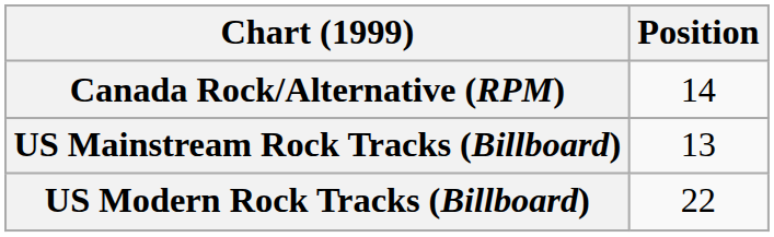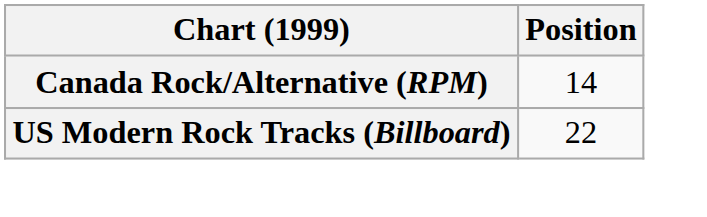 <table class="wikitable sortable plainrowheaders" style="text-align:center">
 <tr>
 <th>Chart (1999)</th>
 <th>Position</th>
 </tr>
 <tr>
 <th scope="row">Canada Rock/Alternative (<em>RPM</em>)</th>
 <td>14</td>
 </tr>
 <tr>
-<th scope="row">US Mainstream Rock Tracks (<em>Billboard</em>)</th>
-<td>13</td>
-</tr>
-<tr>
 <th scope="row">US Modern Rock Tracks (<em>Billboard</em>)</th>
 <td>22</td>
 </tr>
 </table>
